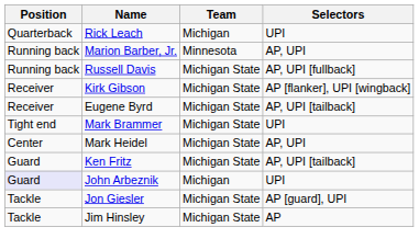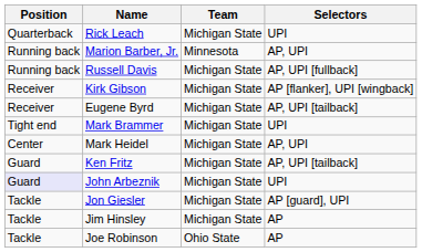 <table class="wikitable" style="font-size: 90%">
 <tr>
 <th>Position</th>
 <th>Name</th>
 <th>Team</th>
 <th>Selectors</th>
 </tr>
 <tr>
 <td>Quarterback</td>
 <td><a href='#'>Rick Leach</a></td>
-<td>Michigan</td>
+<td>Michigan State</td>
 <td>UPI</td>
 </tr>
 <tr>
 <td>Running back</td>
 <td><a href='#'>Marion Barber, Jr.</a></td>
 <td>Minnesota</td>
 <td>AP, UPI</td>
 </tr>
 <tr>
 <td>Running back</td>
 <td><a href='#'>Russell Davis</a></td>
 <td>Michigan State</td>
 <td>AP, UPI [fullback]</td>
 </tr>
 <tr>
 <td>Receiver</td>
 <td><a href='#'>Kirk Gibson</a></td>
 <td>Michigan State</td>
 <td>AP [flanker], UPI [wingback]</td>
 </tr>
 <tr>
 <td>Receiver</td>
 <td>Eugene Byrd</td>
 <td>Michigan State</td>
 <td>AP, UPI [tailback]</td>
 </tr>
 <tr>
 <td>Tight end</td>
 <td><a href='#'>Mark Brammer</a></td>
 <td>Michigan State</td>
 <td>UPI</td>
 </tr>
 <tr>
 <td>Center</td>
 <td>Mark Heidel</td>
 <td>Michigan State</td>
 <td>AP, UPI</td>
 </tr>
 <tr>
 <td>Guard</td>
 <td><a href='#'>Ken Fritz</a></td>
 <td>Michigan State</td>
 <td>AP, UPI [tailback]</td>
 </tr>
 <tr>
 <td style="background: lavender;">Guard</td>
 <td><a href='#'>John Arbeznik</a></td>
-<td>Michigan</td>
+<td>Michigan State</td>
 <td>UPI</td>
 </tr>
 <tr>
 <td>Tackle</td>
 <td><a href='#'>Jon Giesler</a></td>
 <td>Michigan State</td>
 <td>AP [guard], UPI</td>
 </tr>
 <tr>
 <td>Tackle</td>
 <td>Jim Hinsley</td>
 <td>Michigan State</td>
 <td>AP</td>
 </tr>
+<tr>
+<td>Tackle</td>
+<td>Joe Robinson</td>
+<td>Ohio State</td>
+<td>AP</td>
+</tr>
 </table>
